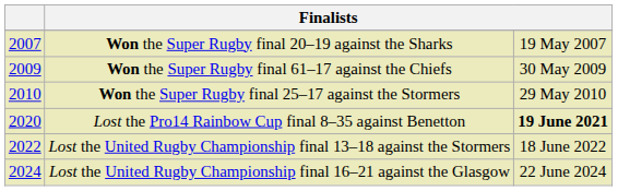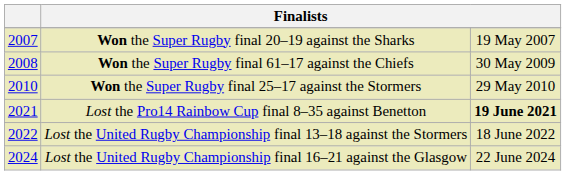 <table class="wikitable" style="text-align:center">
 <tr>
 <th></th>
 <th colspan="2">Finalists</th>
 </tr>
 <tr>
 </tr>
 <tr bgcolor=#ECEBBD>
 <td><a href='#'>2007</a></td>
 <td><strong>Won</strong> the <a href='#'>Super Rugby</a> final 20–19 against the Sharks</td>
 <td>19 May 2007</td>
 </tr>
 <tr bgcolor=#ECEBBD>
-<td><a href='#'>2009</a></td>
+<td><a href='#'>2008</a></td>
 <td><strong>Won</strong> the <a href='#'>Super Rugby</a> final 61–17 against the Chiefs</td>
 <td>30 May 2009</td>
 </tr>
 <tr bgcolor=#ECEBBD>
 <td><a href='#'>2010</a></td>
 <td><strong>Won</strong> the <a href='#'>Super Rugby</a> final 25–17 against the Stormers</td>
 <td>29 May 2010</td>
 </tr>
 <tr bgcolor=#ECEBBD>
-<td><a href='#'>2020</a></td>
+<td><a href='#'>2021</a></td>
 <td><em>Lost</em> the <a href='#'>Pro14 Rainbow Cup</a> final 8–35 against Benetton</td>
 <td><strong>19 June 2021</strong></td>
 </tr>
 <tr bgcolor=#ECEBBD>
 <td><a href='#'>2022</a></td>
 <td><em>Lost</em> the <a href='#'>United Rugby Championship</a> final 13–18 against the Stormers</td>
 <td>18 June 2022</td>
 </tr>
 <tr bgcolor=#ECEBBD>
 <td><a href='#'>2024</a></td>
 <td><em>Lost</em> the <a href='#'>United Rugby Championship</a> final 16–21 against the Glasgow</td>
 <td>22 June 2024</td>
 </tr>
 </table>
